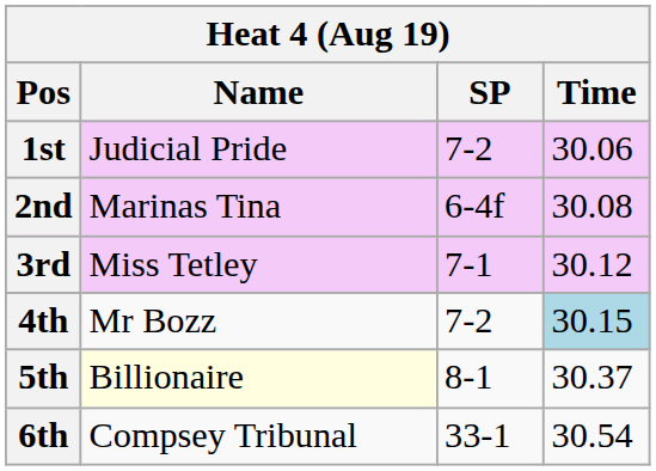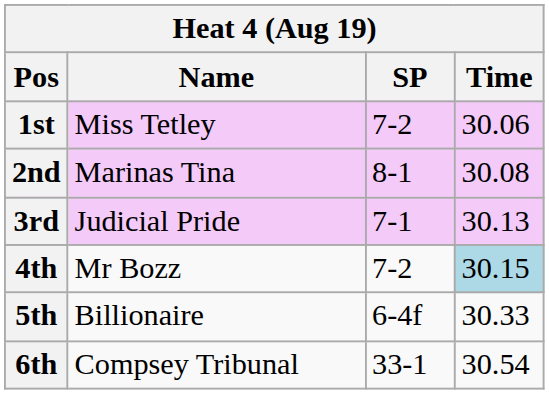 <table class="wikitable">
 <tr>
 <th colspan="6">Heat 4 (Aug 19)</th>
 </tr>
 <tr>
 <th width=20>Pos</th>
 <th width=150>Name</th>
 <th width=40>SP</th>
 <th width=40>Time</th>
 </tr>
 <tr style="background: #f4caf9;">
 <th>1st</th>
-<td>Judicial Pride</td>
+<td>Miss Tetley</td>
 <td>7-2</td>
 <td>30.06</td>
 </tr>
 <tr style="background: #f4caf9;">
 <th>2nd</th>
 <td>Marinas Tina</td>
-<td>6-4f</td>
+<td>8-1</td>
 <td>30.08</td>
 </tr>
 <tr style="background: #f4caf9;">
 <th>3rd</th>
-<td>Miss Tetley</td>
+<td>Judicial Pride</td>
 <td>7-1</td>
-<td>30.12</td>
+<td>30.13</td>
 </tr>
 <tr>
 <th>4th</th>
 <td>Mr Bozz</td>
 <td>7-2</td>
 <td style="background: lightblue;">30.15</td>
 </tr>
 <tr>
 <th>5th</th>
-<td style="background: lightyellow;">Billionaire</td>
-<td>8-1</td>
-<td>30.37</td>
+<td>Billionaire</td>
+<td>6-4f</td>
+<td>30.33</td>
 </tr>
 <tr>
 <th>6th</th>
 <td>Compsey Tribunal</td>
 <td>33-1</td>
 <td>30.54</td>
 </tr>
 </table>
